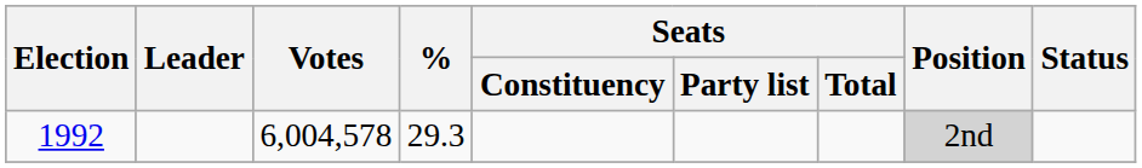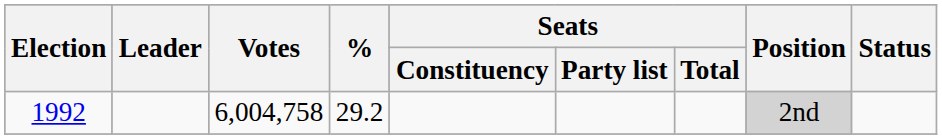 <table class="wikitable" style="text-align:center">
 <tr>
 <th rowspan="2">Election</th>
 <th rowspan="2">Leader</th>
 <th rowspan="2">Votes</th>
 <th rowspan="2">%</th>
 <th colspan="3">Seats</th>
 <th rowspan="2">Position</th>
 <th rowspan="2">Status</th>
 </tr>
 <tr>
 <th>Constituency</th>
 <th>Party list</th>
 <th>Total</th>
 </tr>
 <tr>
 <td><a href='#'>1992</a></td>
 <td></td>
-<td>6,004,578</td>
-<td>29.3</td>
+<td>6,004,758</td>
+<td>29.2</td>
 <td></td>
 <td></td>
 <td></td>
 <td style="background: lightgrey;">2nd</td>
 <td></td>
 </tr>
 </table>
